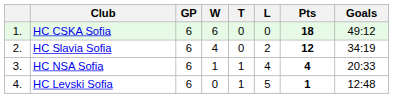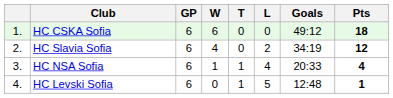 <table class="wikitable">
 <tr>
 <th width="30"></th>
 <th width="200">Club</th>
 <th width="30">GP</th>
 <th width="30">W</th>
 <th width="30">T</th>
 <th width="30">L</th>
+<th width="70">Goals</th>
 <th width="70">Pts</th>
-<th width="70">Goals</th>
 </tr>
 <tr bgcolor="#e6fae6" align="center">
 <td>1.</td>
 <td align="left"><a href='#'>HC CSKA Sofia</a></td>
 <td>6</td>
 <td>6</td>
 <td>0</td>
 <td>0</td>
+<td>49:12</td>
 <td><strong>18</strong></td>
-<td>49:12</td>
 </tr>
 <tr bgcolor="#FFFFFF" align="center">
 <td>2.</td>
 <td align="left"><a href='#'>HC Slavia Sofia</a></td>
 <td>6</td>
 <td>4</td>
 <td>0</td>
 <td>2</td>
+<td>34:19</td>
 <td><strong>12</strong></td>
-<td>34:19</td>
 </tr>
 <tr bgcolor="#FFFFFF" align="center">
 <td>3.</td>
 <td align="left"><a href='#'>HC NSA Sofia</a></td>
 <td>6</td>
 <td>1</td>
 <td>1</td>
 <td>4</td>
+<td>20:33</td>
 <td><strong>4</strong></td>
-<td>20:33</td>
 </tr>
 <tr bgcolor="#FFFFFF" align="center">
 <td>4.</td>
 <td align="left"><a href='#'>HC Levski Sofia</a></td>
 <td>6</td>
 <td>0</td>
 <td>1</td>
 <td>5</td>
+<td>12:48</td>
 <td><strong>1</strong></td>
-<td>12:48</td>
 </tr>
 </table>
